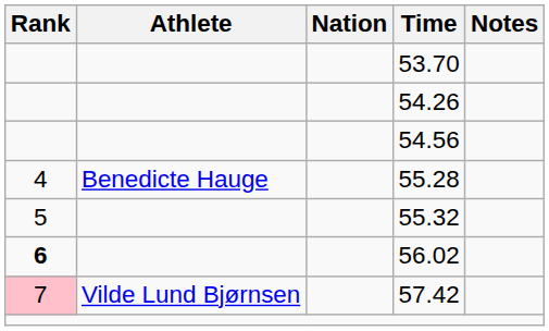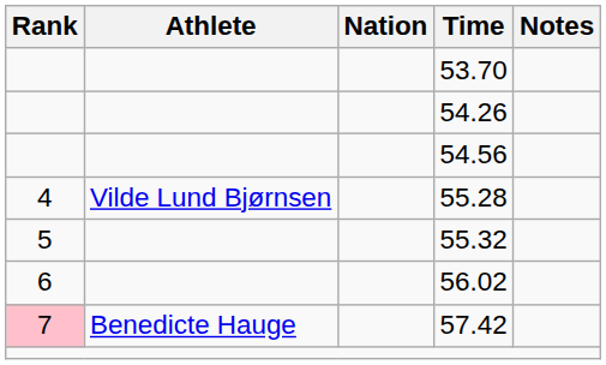 <table class="wikitable sortable" style="text-align:center;">
 <tr>
 <th scope="col" style="width: 10px;">Rank</th>
 <th scope="col">Athlete</th>
 <th scope="col">Nation</th>
 <th scope="col">Time</th>
 <th scope="col">Notes</th>
 </tr>
 <tr>
 <td></td>
 <td align=left></td>
 <td align=left></td>
 <td>53.70</td>
 <td></td>
 </tr>
 <tr>
 <td></td>
 <td align=left></td>
 <td align=left></td>
 <td>54.26</td>
 <td></td>
 </tr>
 <tr>
 <td></td>
 <td align=left></td>
 <td align=left></td>
 <td>54.56</td>
 <td></td>
 </tr>
 <tr>
 <td>4</td>
-<td align=left><a href='#'>Benedicte Hauge</a></td>
+<td align=left><a href='#'>Vilde Lund Bjørnsen</a></td>
 <td align=left></td>
 <td>55.28</td>
 <td></td>
 </tr>
 <tr>
 <td>5</td>
 <td align=left></td>
 <td align=left></td>
 <td>55.32</td>
 <td></td>
 </tr>
 <tr>
-<td><strong>6</strong></td>
+<td>6</td>
 <td align=left></td>
 <td align=left></td>
 <td>56.02</td>
 <td></td>
 </tr>
 <tr>
 <td style="background: pink;">7</td>
-<td align=left><a href='#'>Vilde Lund Bjørnsen</a></td>
+<td align=left><a href='#'>Benedicte Hauge</a></td>
 <td align=left></td>
 <td>57.42</td>
 <td></td>
 </tr>
 <tr class="sortbottom">
 <td colspan="5"></td>
 </tr>
 </table>
